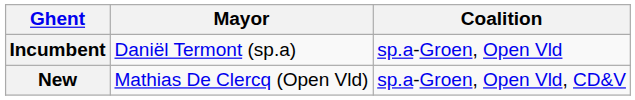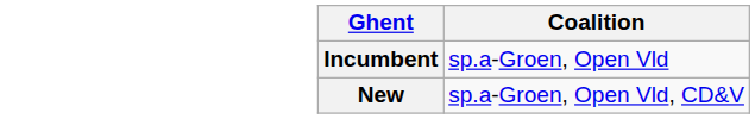 <table class="wikitable" style="float:right;margin-left:1em;">
 <tr>
 <th><a href='#'>Ghent</a></th>
-<th>Mayor</th>
 <th>Coalition</th>
 </tr>
 <tr>
 <th>Incumbent</th>
-<td><a href='#'>Daniël Termont</a> (sp.a)</td>
 <td><a href='#'>sp.a</a>-<a href='#'>Groen</a>, <a href='#'>Open Vld</a></td>
 </tr>
 <tr>
 <th>New</th>
-<td><a href='#'>Mathias De Clercq</a> (Open Vld)</td>
 <td><a href='#'>sp.a</a>-<a href='#'>Groen</a>, <a href='#'>Open Vld</a>, <a href='#'>CD&V</a></td>
 </tr>
 </table>
